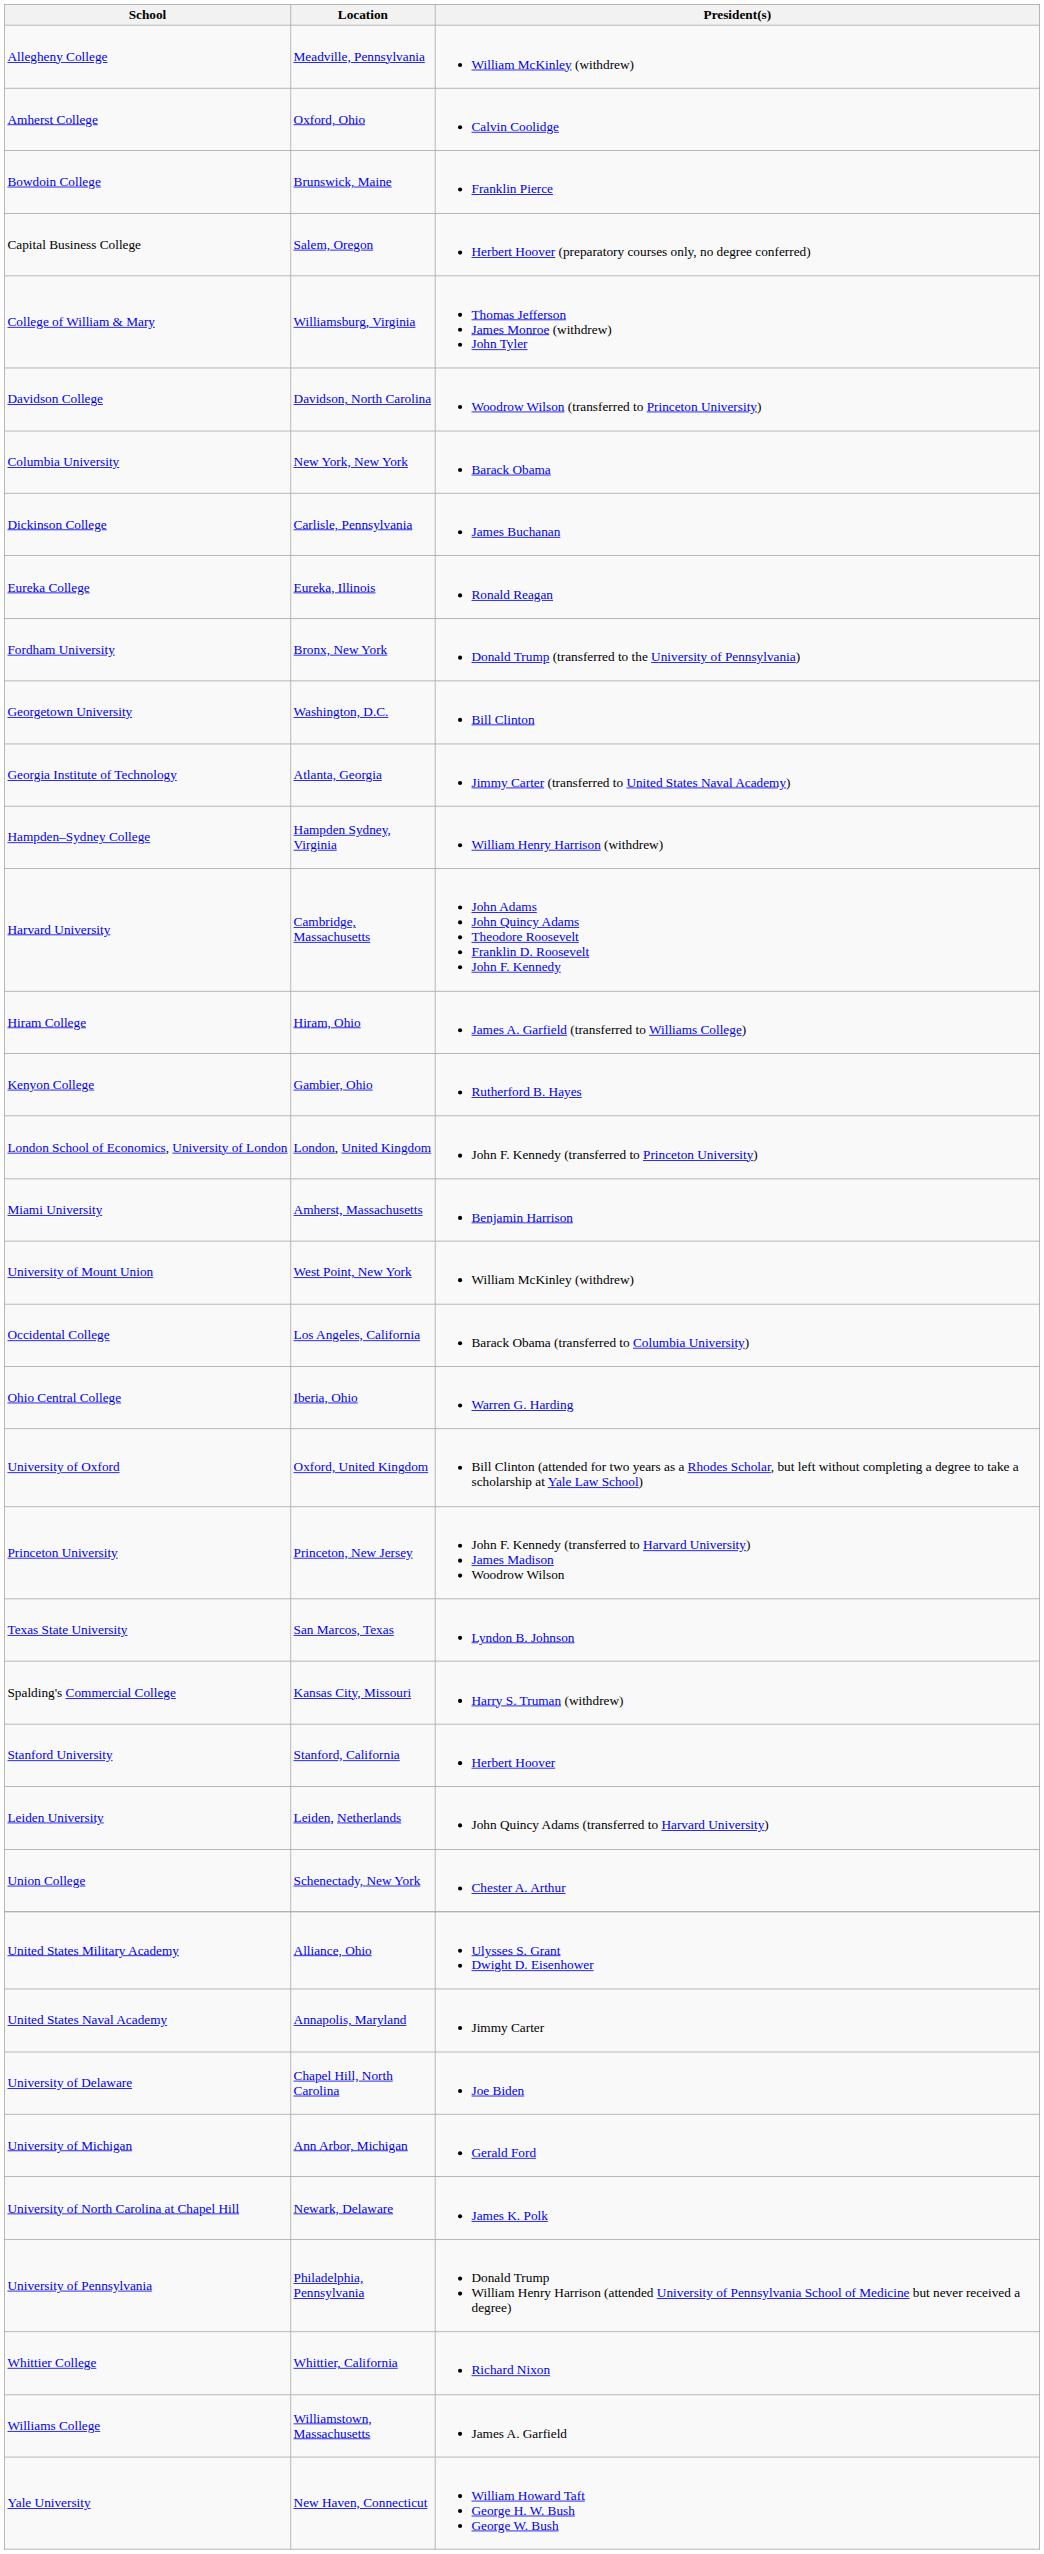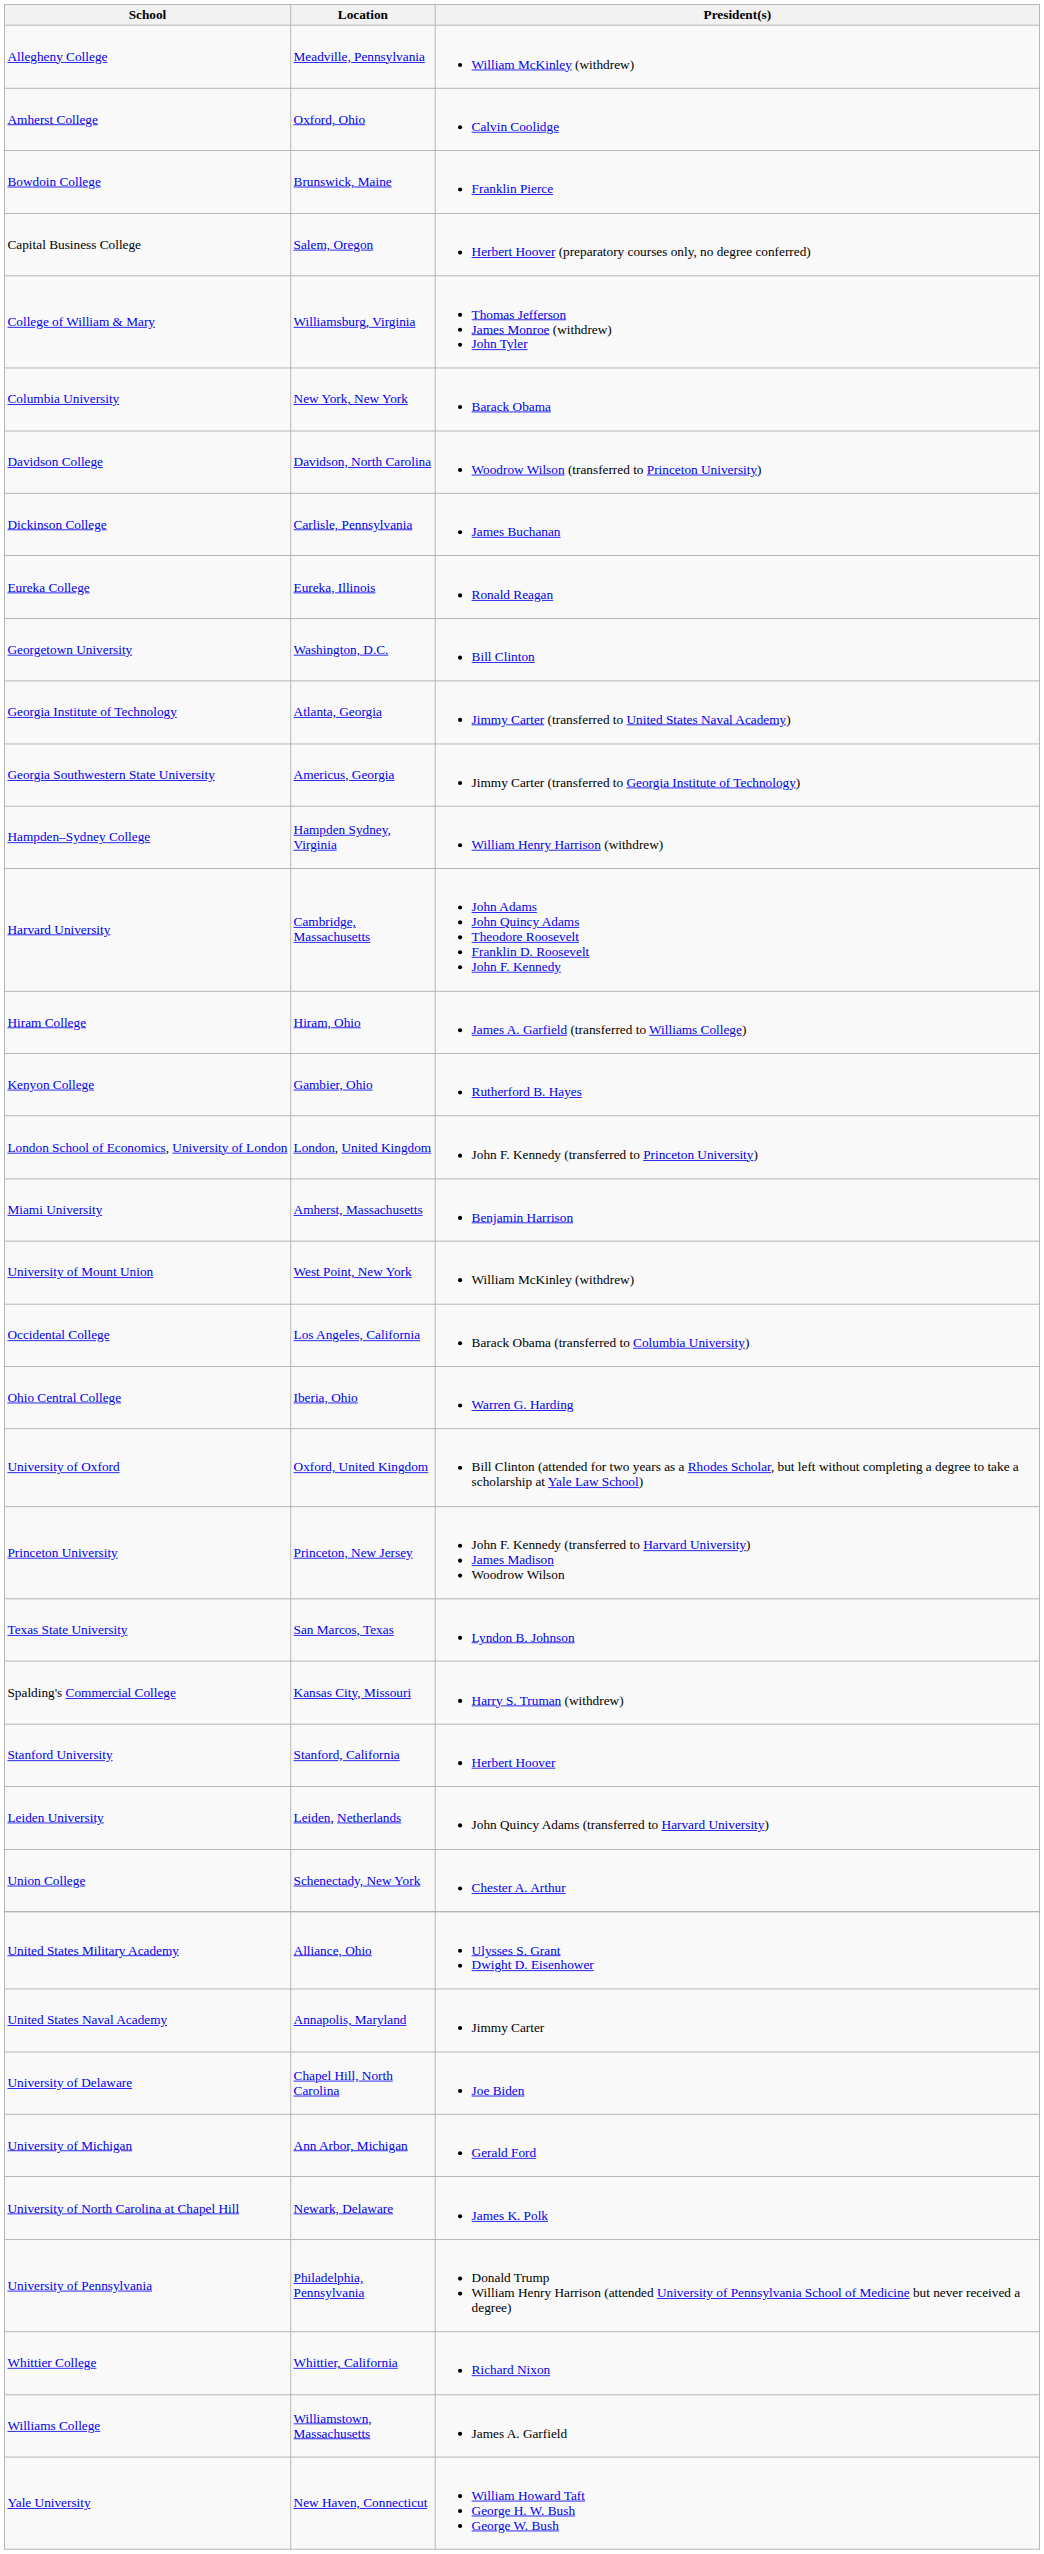 <table class="wikitable">
 <tr>
 <th>School</th>
 <th>Location</th>
 <th>President(s)</th>
 </tr>
 <tr>
 <td nowrap><a href='#'>Allegheny College</a></td>
 <td><a href='#'>Meadville, Pennsylvania</a></td>
 <td><br><ul><li><a href='#'>William McKinley</a> (withdrew)</li></ul></td>
 </tr>
 <tr>
 <td nowrap><a href='#'>Amherst College</a></td>
 <td><a href='#'>Oxford, Ohio</a></td>
 <td><br><ul><li><a href='#'>Calvin Coolidge</a></li></ul></td>
 </tr>
 <tr>
 <td nowrap><a href='#'>Bowdoin College</a></td>
 <td><a href='#'>Brunswick, Maine</a></td>
 <td><br><ul><li><a href='#'>Franklin Pierce</a></li></ul></td>
 </tr>
 <tr>
 <td nowrap>Capital Business College</td>
 <td><a href='#'>Salem, Oregon</a></td>
 <td><br><ul><li><a href='#'>Herbert Hoover</a> (preparatory courses only, no degree conferred)</li></ul></td>
 </tr>
 <tr>
 <td nowrap><a href='#'>College of William & Mary</a></td>
 <td><a href='#'>Williamsburg, Virginia</a></td>
 <td><br><ul><li><a href='#'>Thomas Jefferson</a></li><li><a href='#'>James Monroe</a> (withdrew)</li><li><a href='#'>John Tyler</a></li></ul></td>
 </tr>
 <tr>
+<td nowrap><a href='#'>Columbia University</a></td>
+<td><a href='#'>New York, New York</a></td>
+<td><br><ul><li><a href='#'>Barack Obama</a></li></ul></td>
+</tr>
+<tr>
 <td nowrap><a href='#'>Davidson College</a></td>
 <td><a href='#'>Davidson, North Carolina</a></td>
 <td><br><ul><li><a href='#'>Woodrow Wilson</a> (transferred to <a href='#'>Princeton University</a>)</li></ul></td>
-</tr>
-<tr>
-<td nowrap><a href='#'>Columbia University</a></td>
-<td><a href='#'>New York, New York</a></td>
-<td><br><ul><li><a href='#'>Barack Obama</a></li></ul></td>
 </tr>
 <tr>
 <td nowrap><a href='#'>Dickinson College</a></td>
 <td><a href='#'>Carlisle, Pennsylvania</a></td>
 <td><br><ul><li><a href='#'>James Buchanan</a></li></ul></td>
 </tr>
 <tr>
 <td nowrap><a href='#'>Eureka College</a></td>
 <td><a href='#'>Eureka, Illinois</a></td>
 <td><br><ul><li><a href='#'>Ronald Reagan</a></li></ul></td>
 </tr>
 <tr>
-<td><a href='#'>Fordham University</a></td>
-<td><a href='#'>Bronx, New York</a></td>
-<td><br><ul><li><a href='#'>Donald Trump</a> (transferred to the <a href='#'>University of Pennsylvania</a>)</li></ul></td>
-</tr>
-<tr>
 <td nowrap><a href='#'>Georgetown University</a></td>
 <td><a href='#'>Washington, D.C.</a></td>
 <td><br><ul><li><a href='#'>Bill Clinton</a></li></ul></td>
 </tr>
 <tr>
 <td nowrap><a href='#'>Georgia Institute of Technology</a></td>
 <td><a href='#'>Atlanta, Georgia</a></td>
 <td><br><ul><li><a href='#'>Jimmy Carter</a> (transferred to <a href='#'>United States Naval Academy</a>)</li></ul></td>
+</tr>
+<tr>
+<td nowrap><a href='#'>Georgia Southwestern State University</a></td>
+<td><a href='#'>Americus, Georgia</a></td>
+<td><br><ul><li>Jimmy Carter (transferred to <a href='#'>Georgia Institute of Technology</a>)</li></ul></td>
 </tr>
 <tr>
 <td nowrap><a href='#'>Hampden–Sydney College</a></td>
 <td><a href='#'>Hampden Sydney, Virginia</a></td>
 <td><br><ul><li><a href='#'>William Henry Harrison</a> (withdrew)</li></ul></td>
 </tr>
 <tr>
 <td nowrap><a href='#'>Harvard University</a></td>
 <td><a href='#'>Cambridge, Massachusetts</a></td>
 <td><br><ul><li><a href='#'>John Adams</a></li><li><a href='#'>John Quincy Adams</a></li><li><a href='#'>Theodore Roosevelt</a></li><li><a href='#'>Franklin D. Roosevelt</a></li><li><a href='#'>John F. Kennedy</a></li></ul></td>
 </tr>
 <tr>
 <td nowrap><a href='#'>Hiram College</a></td>
 <td><a href='#'>Hiram, Ohio</a></td>
 <td><br><ul><li><a href='#'>James A. Garfield</a> (transferred to <a href='#'>Williams College</a>)</li></ul></td>
 </tr>
 <tr>
 <td nowrap><a href='#'>Kenyon College</a></td>
 <td><a href='#'>Gambier, Ohio</a></td>
 <td><br><ul><li><a href='#'>Rutherford B. Hayes</a></li></ul></td>
 </tr>
 <tr>
 <td nowrap><a href='#'>London School of Economics</a>, <a href='#'>University of London</a></td>
 <td><a href='#'>London</a>, <a href='#'>United Kingdom</a></td>
 <td><br><ul><li>John F. Kennedy (transferred to <a href='#'>Princeton University</a>)</li></ul></td>
 </tr>
 <tr>
 <td nowrap><a href='#'>Miami University</a></td>
 <td><a href='#'>Amherst, Massachusetts</a></td>
 <td><br><ul><li><a href='#'>Benjamin Harrison</a></li></ul></td>
 </tr>
 <tr>
 <td nowrap><a href='#'>University of Mount Union</a></td>
 <td><a href='#'>West Point, New York</a></td>
 <td><br><ul><li>William McKinley (withdrew)</li></ul></td>
 </tr>
 <tr>
 <td nowrap><a href='#'>Occidental College</a></td>
 <td><a href='#'>Los Angeles, California</a></td>
 <td><br><ul><li>Barack Obama (transferred to <a href='#'>Columbia University</a>)</li></ul></td>
 </tr>
 <tr>
 <td nowrap><a href='#'>Ohio Central College</a></td>
 <td><a href='#'>Iberia, Ohio</a></td>
 <td><br><ul><li><a href='#'>Warren G. Harding</a></li></ul></td>
 </tr>
 <tr>
 <td nowrap><a href='#'>University of Oxford</a></td>
 <td><a href='#'>Oxford, United Kingdom</a></td>
 <td><br><ul><li>Bill Clinton (attended for two years as a <a href='#'>Rhodes Scholar</a>, but left without completing a degree to take a scholarship at <a href='#'>Yale Law School</a>)</li></ul></td>
 </tr>
 <tr>
 <td nowrap><a href='#'>Princeton University</a></td>
 <td><a href='#'>Princeton, New Jersey</a></td>
 <td><br><ul><li>John F. Kennedy (transferred to <a href='#'>Harvard University</a>)</li><li><a href='#'>James Madison</a></li><li>Woodrow Wilson</li></ul></td>
 </tr>
 <tr>
 <td nowrap><a href='#'>Texas State University</a></td>
 <td><a href='#'>San Marcos, Texas</a></td>
 <td><br><ul><li><a href='#'>Lyndon B. Johnson</a></li></ul></td>
 </tr>
 <tr>
 <td nowrap>Spalding's <a href='#'>Commercial College</a></td>
 <td><a href='#'>Kansas City, Missouri</a></td>
 <td><br><ul><li><a href='#'>Harry S. Truman</a> (withdrew)</li></ul></td>
 </tr>
 <tr>
 <td nowrap><a href='#'>Stanford University</a></td>
 <td><a href='#'>Stanford, California</a></td>
 <td><br><ul><li><a href='#'>Herbert Hoover</a></li></ul></td>
 </tr>
 <tr>
 <td nowrap><a href='#'>Leiden University</a></td>
 <td><a href='#'>Leiden</a>, <a href='#'>Netherlands</a></td>
 <td><br><ul><li>John Quincy Adams (transferred to <a href='#'>Harvard University</a>)</li></ul></td>
 </tr>
 <tr>
 <td><a href='#'>Union College</a></td>
 <td><a href='#'>Schenectady, New York</a></td>
 <td><br><ul><li><a href='#'>Chester A. Arthur</a></li></ul></td>
 </tr>
 <tr>
 </tr>
 <tr>
 <td nowrap><a href='#'>United States Military Academy</a></td>
 <td><a href='#'>Alliance, Ohio</a></td>
 <td><br><ul><li><a href='#'>Ulysses S. Grant</a></li><li><a href='#'>Dwight D. Eisenhower</a></li></ul></td>
 </tr>
 <tr>
 <td nowrap><a href='#'>United States Naval Academy</a></td>
 <td><a href='#'>Annapolis, Maryland</a></td>
 <td><br><ul><li>Jimmy Carter</li></ul></td>
 </tr>
 <tr>
 <td nowrap><a href='#'>University of Delaware</a></td>
 <td><a href='#'>Chapel Hill, North Carolina</a></td>
 <td><br><ul><li><a href='#'>Joe Biden</a></li></ul></td>
 </tr>
 <tr>
 <td nowrap><a href='#'>University of Michigan</a></td>
 <td><a href='#'>Ann Arbor, Michigan</a></td>
 <td><br><ul><li><a href='#'>Gerald Ford</a></li></ul></td>
 </tr>
 <tr>
 <td nowrap><a href='#'>University of North Carolina at Chapel Hill</a></td>
 <td><a href='#'>Newark, Delaware</a></td>
 <td><br><ul><li><a href='#'>James K. Polk</a></li></ul></td>
 </tr>
 <tr>
 <td nowrap><a href='#'>University of Pennsylvania</a></td>
 <td><a href='#'>Philadelphia, Pennsylvania</a></td>
 <td><br><ul><li>Donald Trump</li><li>William Henry Harrison (attended <a href='#'>University of Pennsylvania School of Medicine</a> but never received a degree)</li></ul></td>
 </tr>
 <tr>
 <td nowrap><a href='#'>Whittier College</a></td>
 <td><a href='#'>Whittier, California</a></td>
 <td><br><ul><li><a href='#'>Richard Nixon</a></li></ul></td>
 </tr>
 <tr>
 <td nowrap><a href='#'>Williams College</a></td>
 <td><a href='#'>Williamstown, Massachusetts</a></td>
 <td><br><ul><li>James A. Garfield</li></ul></td>
 </tr>
 <tr>
 <td nowrap><a href='#'>Yale University</a></td>
 <td><a href='#'>New Haven, Connecticut</a></td>
 <td><br><ul><li><a href='#'>William Howard Taft</a></li><li><a href='#'>George H. W. Bush</a></li><li><a href='#'>George W. Bush</a></li></ul></td>
 </tr>
 </table>
